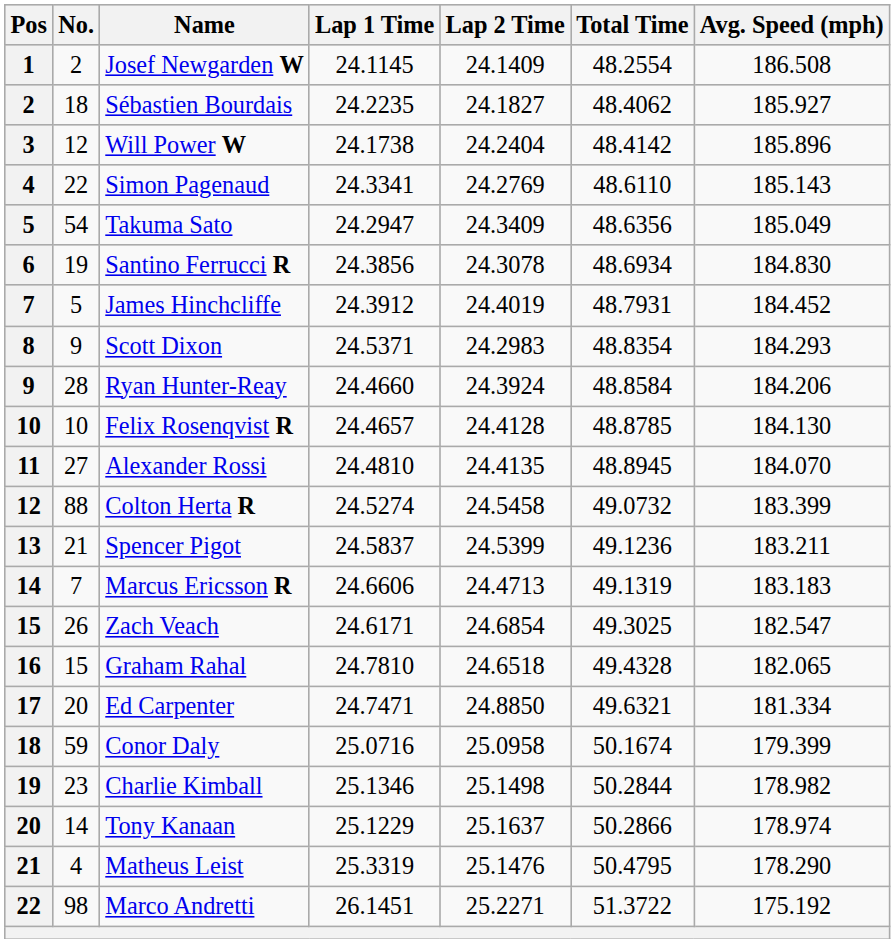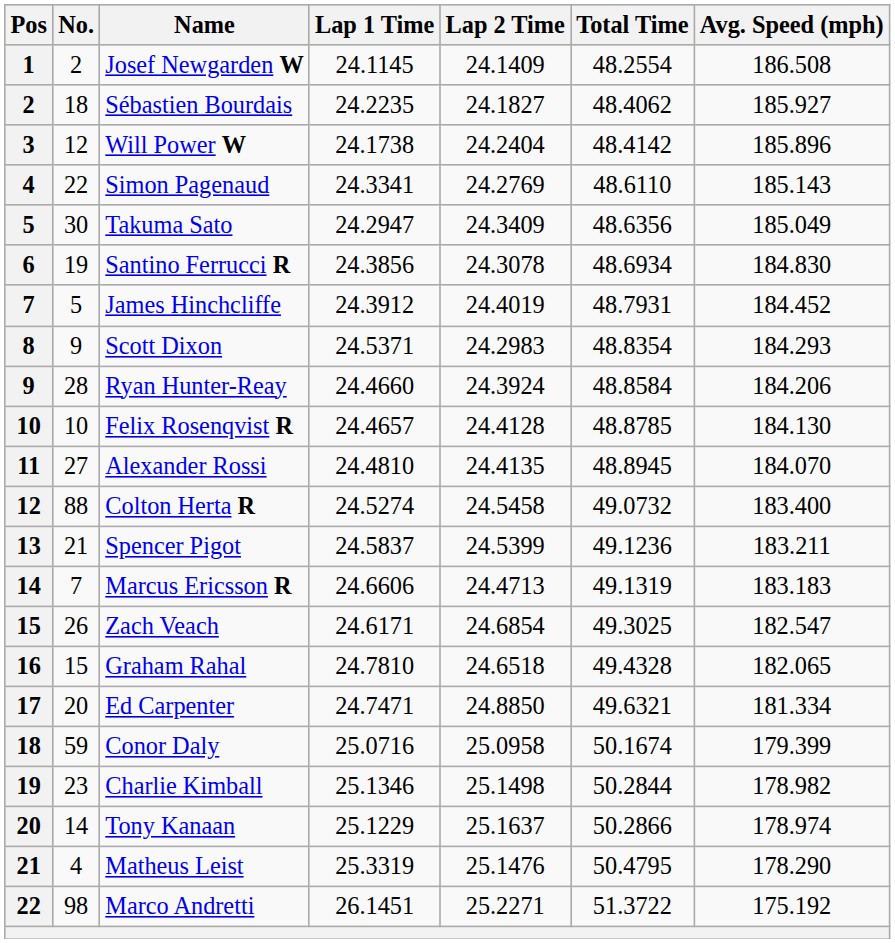 <table class="wikitable sortable" style="text-align:center; font-size: 95%;">
 <tr>
 <th>Pos</th>
 <th>No.</th>
 <th>Name</th>
 <th>Lap 1 Time</th>
 <th>Lap 2 Time</th>
 <th>Total Time</th>
 <th>Avg. Speed (mph)</th>
 </tr>
 <tr>
 <th scope="row">1</th>
 <td>2</td>
 <td align="left"> <a href='#'>Josef Newgarden</a> <strong><span>W</span></strong></td>
 <td>24.1145</td>
 <td>24.1409</td>
 <td>48.2554</td>
 <td>186.508</td>
 </tr>
 <tr>
 <th scope="row">2</th>
 <td>18</td>
 <td align="left"> <a href='#'>Sébastien Bourdais</a></td>
 <td>24.2235</td>
 <td>24.1827</td>
 <td>48.4062</td>
 <td>185.927</td>
 </tr>
 <tr>
 <th scope="row">3</th>
 <td>12</td>
 <td align="left"> <a href='#'>Will Power</a> <strong><span>W</span></strong></td>
 <td>24.1738</td>
 <td>24.2404</td>
 <td>48.4142</td>
 <td>185.896</td>
 </tr>
 <tr>
 <th scope="row">4</th>
 <td>22</td>
 <td align="left"> <a href='#'>Simon Pagenaud</a></td>
 <td>24.3341</td>
 <td>24.2769</td>
 <td>48.6110</td>
 <td>185.143</td>
 </tr>
 <tr>
 <th scope="row">5</th>
-<td>54</td>
+<td>30</td>
 <td align="left"> <a href='#'>Takuma Sato</a></td>
 <td>24.2947</td>
 <td>24.3409</td>
 <td>48.6356</td>
 <td>185.049</td>
 </tr>
 <tr>
 <th scope="row">6</th>
 <td>19</td>
 <td align="left"> <a href='#'>Santino Ferrucci</a> <strong><span>R</span></strong></td>
 <td>24.3856</td>
 <td>24.3078</td>
 <td>48.6934</td>
 <td>184.830</td>
 </tr>
 <tr>
 <th scope="row">7</th>
 <td>5</td>
 <td align="left"> <a href='#'>James Hinchcliffe</a></td>
 <td>24.3912</td>
 <td>24.4019</td>
 <td>48.7931</td>
 <td>184.452</td>
 </tr>
 <tr>
 <th scope="row">8</th>
 <td>9</td>
 <td align="left"> <a href='#'>Scott Dixon</a></td>
 <td>24.5371</td>
 <td>24.2983</td>
 <td>48.8354</td>
 <td>184.293</td>
 </tr>
 <tr>
 <th scope="row">9</th>
 <td>28</td>
 <td align="left"> <a href='#'>Ryan Hunter-Reay</a></td>
 <td>24.4660</td>
 <td>24.3924</td>
 <td>48.8584</td>
 <td>184.206</td>
 </tr>
 <tr>
 <th scope="row">10</th>
 <td>10</td>
 <td align="left"> <a href='#'>Felix Rosenqvist</a> <strong><span>R</span></strong></td>
 <td>24.4657</td>
 <td>24.4128</td>
 <td>48.8785</td>
 <td>184.130</td>
 </tr>
 <tr>
 <th scope="row">11</th>
 <td>27</td>
 <td align="left"> <a href='#'>Alexander Rossi</a></td>
 <td>24.4810</td>
 <td>24.4135</td>
 <td>48.8945</td>
 <td>184.070</td>
 </tr>
 <tr>
 <th scope="row">12</th>
 <td>88</td>
 <td align="left"> <a href='#'>Colton Herta</a> <strong><span>R</span></strong></td>
 <td>24.5274</td>
 <td>24.5458</td>
 <td>49.0732</td>
-<td>183.399</td>
+<td>183.400</td>
 </tr>
 <tr>
 <th scope="row">13</th>
 <td>21</td>
 <td align="left"> <a href='#'>Spencer Pigot</a></td>
 <td>24.5837</td>
 <td>24.5399</td>
 <td>49.1236</td>
 <td>183.211</td>
 </tr>
 <tr>
 <th scope="row">14</th>
 <td>7</td>
 <td align="left"> <a href='#'>Marcus Ericsson</a> <strong><span>R</span></strong></td>
 <td>24.6606</td>
 <td>24.4713</td>
 <td>49.1319</td>
 <td>183.183</td>
 </tr>
 <tr>
 <th scope="row">15</th>
 <td>26</td>
 <td align="left"> <a href='#'>Zach Veach</a></td>
 <td>24.6171</td>
 <td>24.6854</td>
 <td>49.3025</td>
 <td>182.547</td>
 </tr>
 <tr>
 <th scope="row">16</th>
 <td>15</td>
 <td align="left"> <a href='#'>Graham Rahal</a></td>
 <td>24.7810</td>
 <td>24.6518</td>
 <td>49.4328</td>
 <td>182.065</td>
 </tr>
 <tr>
 <th scope="row">17</th>
 <td>20</td>
 <td align="left"> <a href='#'>Ed Carpenter</a></td>
 <td>24.7471</td>
 <td>24.8850</td>
 <td>49.6321</td>
 <td>181.334</td>
 </tr>
 <tr>
 <th scope="row">18</th>
 <td>59</td>
 <td align="left"> <a href='#'>Conor Daly</a></td>
 <td>25.0716</td>
 <td>25.0958</td>
 <td>50.1674</td>
 <td>179.399</td>
 </tr>
 <tr>
 <th scope="row">19</th>
 <td>23</td>
 <td align="left"> <a href='#'>Charlie Kimball</a></td>
 <td>25.1346</td>
 <td>25.1498</td>
 <td>50.2844</td>
 <td>178.982</td>
 </tr>
 <tr>
 <th scope="row">20</th>
 <td>14</td>
 <td align="left"> <a href='#'>Tony Kanaan</a></td>
 <td>25.1229</td>
 <td>25.1637</td>
 <td>50.2866</td>
 <td>178.974</td>
 </tr>
 <tr>
 <th scope="row">21</th>
 <td>4</td>
 <td align="left"> <a href='#'>Matheus Leist</a></td>
 <td>25.3319</td>
 <td>25.1476</td>
 <td>50.4795</td>
 <td>178.290</td>
 </tr>
 <tr>
 <th scope="row">22</th>
 <td>98</td>
 <td align="left"> <a href='#'>Marco Andretti</a></td>
 <td>26.1451</td>
 <td>25.2271</td>
 <td>51.3722</td>
 <td>175.192</td>
 </tr>
 <tr>
 <th colspan=11></th>
 </tr>
 </table>
